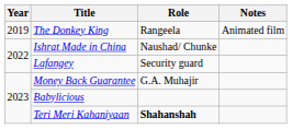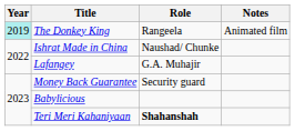 <table class="wikitable sortable plainrowheaders">
 <tr style="text-align:center;">
 <th scope="col">Year</th>
 <th scope="col">Title</th>
 <th scope="col">Role</th>
 <th scope="col">Notes</th>
 </tr>
 <tr>
-<td>2019</td>
+<td style="background: paleturquoise;">2019</td>
 <td><em><a href='#'>The Donkey King</a></em></td>
 <td>Rangeela</td>
 <td>Animated film</td>
 </tr>
 <tr>
 <td rowspan="2">2022</td>
 <td><em><a href='#'>Ishrat Made in China</a></em></td>
 <td>Naushad/ Chunke</td>
 <td></td>
 </tr>
 <tr>
 <td><em><a href='#'>Lafangey</a></em></td>
-<td>Security guard</td>
+<td>G.A. Muhajir</td>
 <td></td>
 </tr>
 <tr>
 <td rowspan="3">2023</td>
 <td><em><a href='#'>Money Back Guarantee</a></em></td>
-<td>G.A. Muhajir</td>
+<td>Security guard</td>
 <td></td>
 </tr>
 <tr>
 <td><em><a href='#'>Babylicious</a></em></td>
 <td></td>
 <td></td>
 </tr>
 <tr>
 <td><em><a href='#'>Teri Meri Kahaniyaan</a></em></td>
 <td><strong>Shahanshah</strong></td>
 <td></td>
 </tr>
 </table>
